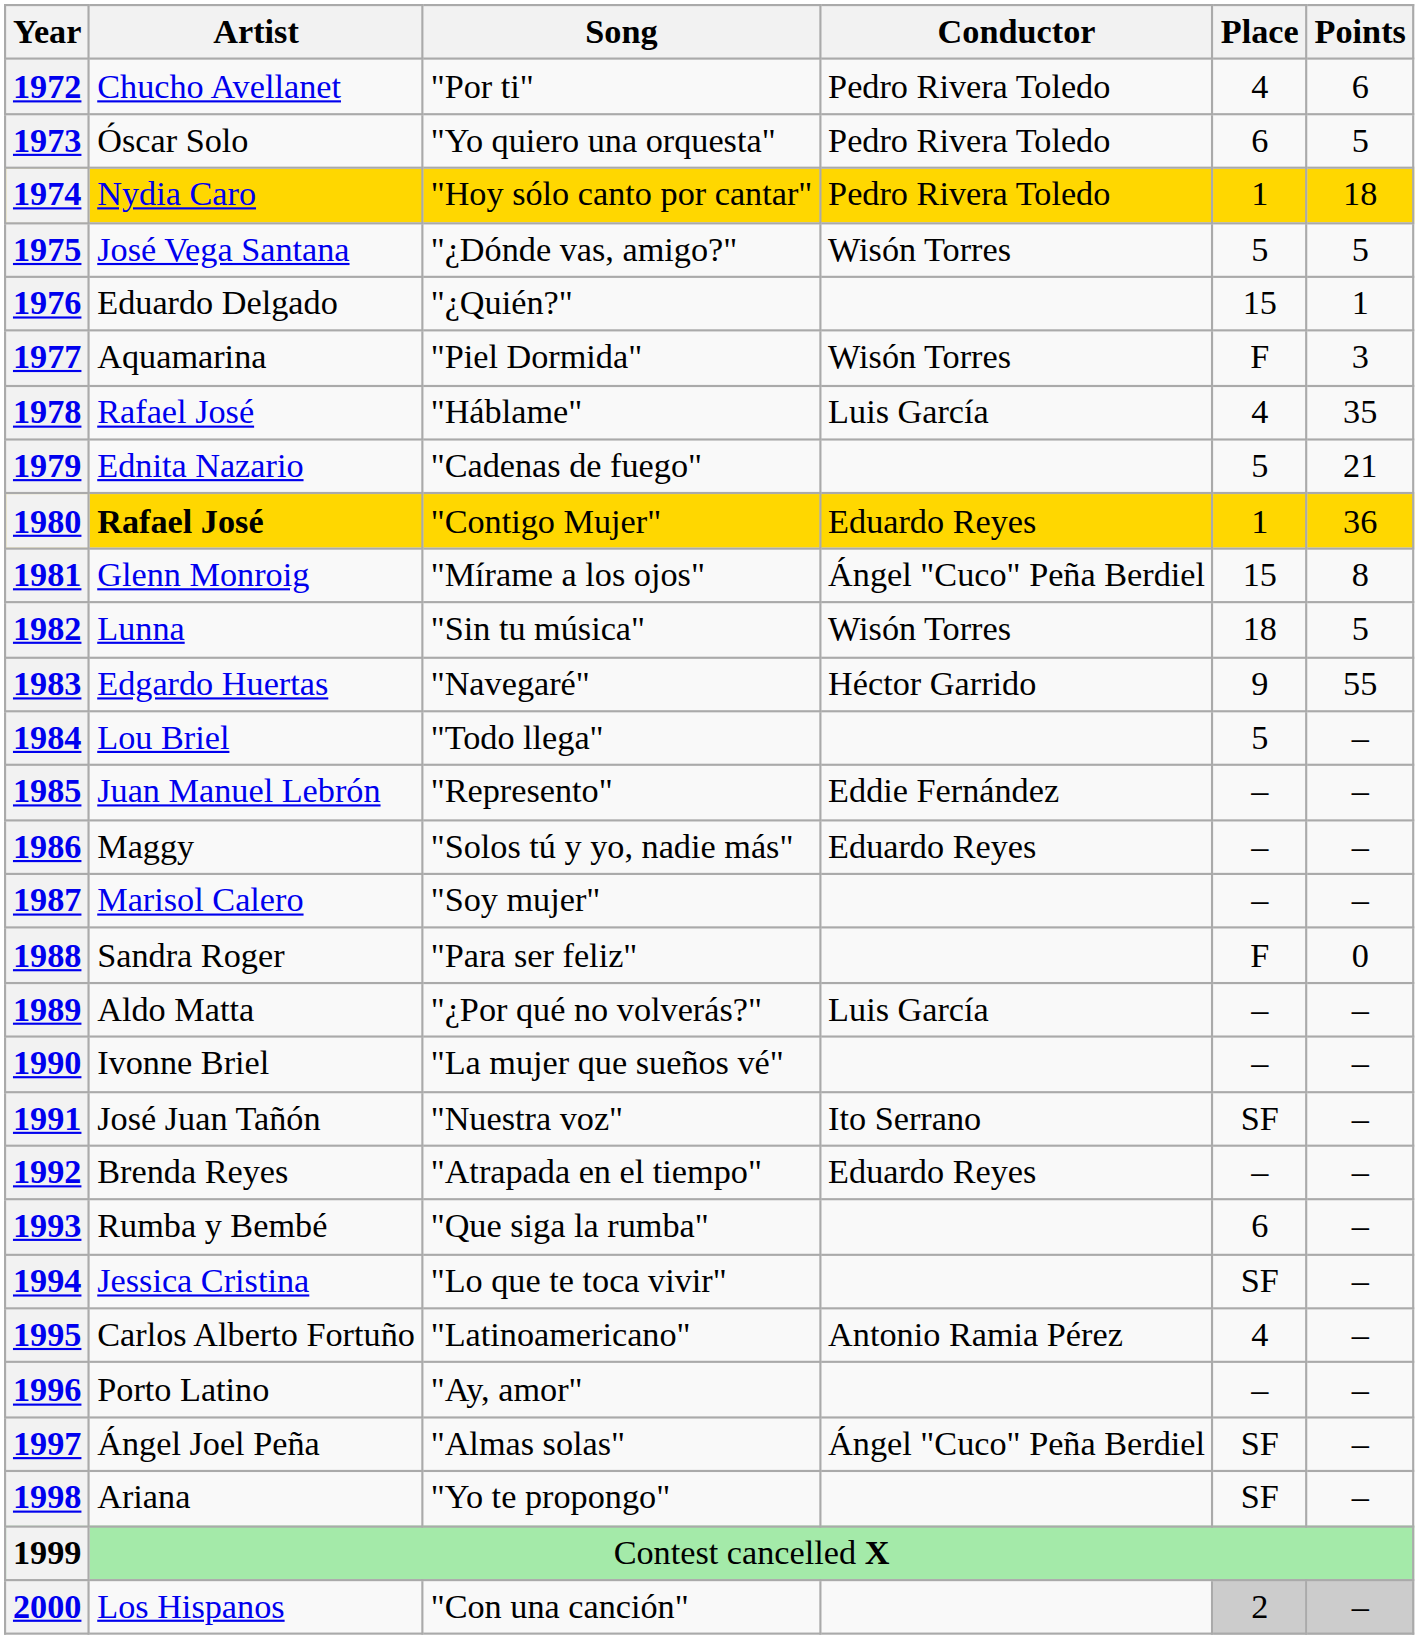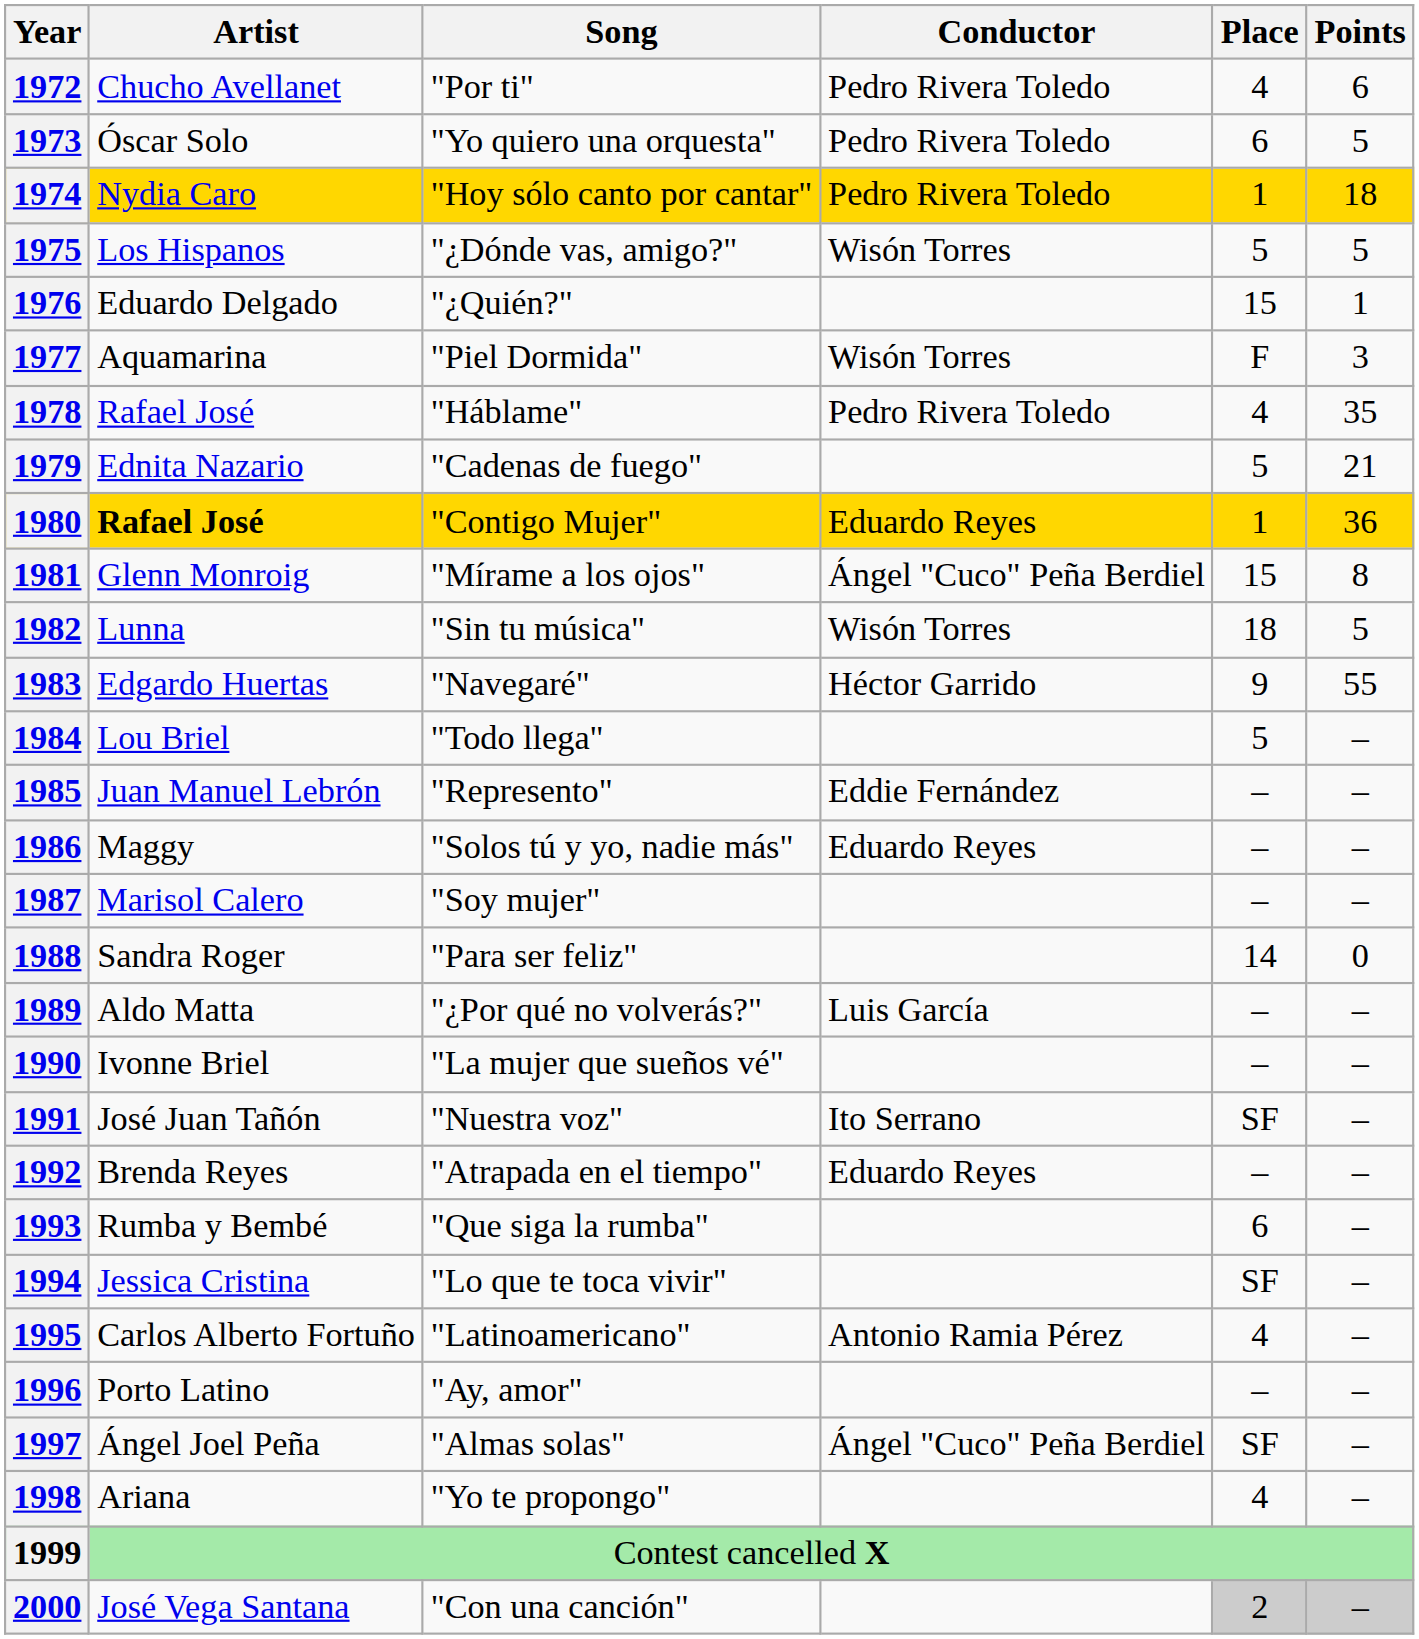 <table class="wikitable sortable plainrowheaders">
 <tr>
 <th scope="col">Year</th>
 <th scope="col">Artist</th>
 <th scope="col">Song</th>
 <th scope="col">Conductor</th>
 <th scope="col" data-sort-type="number">Place</th>
 <th scope="col" data-sort-type="number">Points</th>
 </tr>
 <tr>
 <th scope="row" style="text-align:center;"><a href='#'>1972</a></th>
 <td><a href='#'>Chucho Avellanet</a></td>
 <td>"Por ti"</td>
 <td>Pedro Rivera Toledo</td>
 <td style="text-align:center;">4</td>
 <td style="text-align:center;">6</td>
 </tr>
 <tr>
 <th scope="row" style="text-align:center;"><a href='#'>1973</a></th>
 <td>Óscar Solo</td>
 <td>"Yo quiero una orquesta"</td>
 <td>Pedro Rivera Toledo</td>
 <td style="text-align:center;">6</td>
 <td style="text-align:center;">5</td>
 </tr>
 <tr style="background-color:#FFD700;">
 <th scope="row" style="text-align:center;"><a href='#'>1974</a></th>
 <td><a href='#'>Nydia Caro</a></td>
 <td>"Hoy sólo canto por cantar"</td>
 <td>Pedro Rivera Toledo</td>
 <td style="text-align:center;">1</td>
 <td style="text-align:center;">18</td>
 </tr>
 <tr>
 <th scope="row" style="text-align:center;"><a href='#'>1975</a></th>
-<td><a href='#'>José Vega Santana</a></td>
+<td><a href='#'>Los Hispanos</a></td>
 <td>"¿Dónde vas, amigo?"</td>
 <td>Wisón Torres</td>
 <td style="text-align:center;">5</td>
 <td style="text-align:center;">5</td>
 </tr>
 <tr>
 <th scope="row" style="text-align:center;"><a href='#'>1976</a></th>
 <td>Eduardo Delgado</td>
 <td>"¿Quién?"</td>
 <td></td>
 <td style="text-align:center;">15</td>
 <td style="text-align:center;">1</td>
 </tr>
 <tr>
 <th scope="row" style="text-align:center;"><a href='#'>1977</a></th>
 <td>Aquamarina</td>
 <td>"Piel Dormida"</td>
 <td>Wisón Torres</td>
 <td style="text-align:center;">F</td>
 <td style="text-align:center;">3</td>
 </tr>
 <tr>
 <th scope="row" style="text-align:center;"><a href='#'>1978</a></th>
 <td><a href='#'>Rafael José</a></td>
 <td>"Háblame"</td>
-<td>Luis García</td>
+<td>Pedro Rivera Toledo</td>
 <td style="text-align:center;">4</td>
 <td style="text-align:center;">35</td>
 </tr>
 <tr>
 <th scope="row" style="text-align:center;"><a href='#'>1979</a></th>
 <td><a href='#'>Ednita Nazario</a></td>
 <td>"Cadenas de fuego"</td>
 <td></td>
 <td style="text-align:center;">5</td>
 <td style="text-align:center;">21</td>
 </tr>
 <tr style="background-color:#FFD700;">
 <th scope="row" style="text-align:center;"><a href='#'>1980</a></th>
 <td><strong>Rafael José</strong></td>
 <td>"Contigo Mujer"</td>
 <td>Eduardo Reyes</td>
 <td style="text-align:center;">1</td>
 <td style="text-align:center;">36</td>
 </tr>
 <tr>
 <th scope="row" style="text-align:center;"><a href='#'>1981</a></th>
 <td><a href='#'>Glenn Monroig</a></td>
 <td>"Mírame a los ojos"</td>
 <td>Ángel "Cuco" Peña Berdiel</td>
 <td style="text-align:center;">15</td>
 <td style="text-align:center;">8</td>
 </tr>
 <tr>
 <th scope="row" style="text-align:center;"><a href='#'>1982</a></th>
 <td><a href='#'>Lunna</a></td>
 <td>"Sin tu música"</td>
 <td>Wisón Torres</td>
 <td style="text-align:center;">18</td>
 <td style="text-align:center;">5</td>
 </tr>
 <tr>
 <th scope="row" style="text-align:center;"><a href='#'>1983</a></th>
 <td><a href='#'>Edgardo Huertas</a></td>
 <td>"Navegaré"</td>
 <td>Héctor Garrido</td>
 <td style="text-align:center;">9</td>
 <td style="text-align:center;">55</td>
 </tr>
 <tr>
 <th scope="row" style="text-align:center;"><a href='#'>1984</a></th>
 <td><a href='#'>Lou Briel</a></td>
 <td>"Todo llega"</td>
 <td></td>
 <td style="text-align:center;">5</td>
 <td style="text-align:center;">–</td>
 </tr>
 <tr>
 <th scope="row" style="text-align:center;"><a href='#'>1985</a></th>
 <td><a href='#'>Juan Manuel Lebrón</a></td>
 <td>"Represento"</td>
 <td>Eddie Fernández</td>
 <td style="text-align:center;">–</td>
 <td style="text-align:center;">–</td>
 </tr>
 <tr>
 <th scope="row" style="text-align:center;"><a href='#'>1986</a></th>
 <td>Maggy</td>
 <td>"Solos tú y yo, nadie más"</td>
 <td>Eduardo Reyes</td>
 <td style="text-align:center;">–</td>
 <td style="text-align:center;">–</td>
 </tr>
 <tr>
 <th scope="row" style="text-align:center;"><a href='#'>1987</a></th>
 <td><a href='#'>Marisol Calero</a></td>
 <td>"Soy mujer"</td>
 <td></td>
 <td style="text-align:center;">–</td>
 <td style="text-align:center;">–</td>
 </tr>
 <tr>
 <th scope="row" style="text-align:center;"><a href='#'>1988</a></th>
 <td>Sandra Roger</td>
 <td>"Para ser feliz"</td>
 <td></td>
-<td style="text-align:center;">F</td>
+<td style="text-align:center;">14</td>
 <td style="text-align:center;">0</td>
 </tr>
 <tr>
 <th scope="row" style="text-align:center;"><a href='#'>1989</a></th>
 <td>Aldo Matta</td>
 <td>"¿Por qué no volverás?"</td>
 <td>Luis García</td>
 <td style="text-align:center;">–</td>
 <td style="text-align:center;">–</td>
 </tr>
 <tr>
 <th scope="row" style="text-align:center;"><a href='#'>1990</a></th>
 <td>Ivonne Briel</td>
 <td>"La mujer que sueños vé"</td>
 <td></td>
 <td style="text-align:center;">–</td>
 <td style="text-align:center;">–</td>
 </tr>
 <tr>
 <th scope="row" style="text-align:center;"><a href='#'>1991</a></th>
 <td>José Juan Tañón</td>
 <td>"Nuestra voz"</td>
 <td>Ito Serrano</td>
 <td style="text-align:center;">SF</td>
 <td style="text-align:center;">–</td>
 </tr>
 <tr>
 <th scope="row" style="text-align:center;"><a href='#'>1992</a></th>
 <td>Brenda Reyes</td>
 <td>"Atrapada en el tiempo"</td>
 <td>Eduardo Reyes</td>
 <td style="text-align:center;">–</td>
 <td style="text-align:center;">–</td>
 </tr>
 <tr>
 <th scope="row" style="text-align:center;"><a href='#'>1993</a></th>
 <td>Rumba y Bembé</td>
 <td>"Que siga la rumba"</td>
 <td></td>
 <td style="text-align:center;">6</td>
 <td style="text-align:center;">–</td>
 </tr>
 <tr>
 <th scope="row" style="text-align:center;"><a href='#'>1994</a></th>
 <td><a href='#'>Jessica Cristina</a></td>
 <td>"Lo que te toca vivir"</td>
 <td></td>
 <td style="text-align:center;">SF</td>
 <td style="text-align:center;">–</td>
 </tr>
 <tr>
 <th scope="row" style="text-align:center;"><a href='#'>1995</a></th>
 <td>Carlos Alberto Fortuño</td>
 <td>"Latinoamericano"</td>
 <td>Antonio Ramia Pérez</td>
 <td style="text-align:center;">4</td>
 <td style="text-align:center;">–</td>
 </tr>
 <tr>
 <th scope="row" style="text-align:center;"><a href='#'>1996</a></th>
 <td>Porto Latino</td>
 <td>"Ay, amor"</td>
 <td></td>
 <td style="text-align:center;">–</td>
 <td style="text-align:center;">–</td>
 </tr>
 <tr>
 <th scope="row" style="text-align:center;"><a href='#'>1997</a></th>
 <td>Ángel Joel Peña</td>
 <td>"Almas solas"</td>
 <td>Ángel "Cuco" Peña Berdiel</td>
 <td style="text-align:center;">SF</td>
 <td style="text-align:center;">–</td>
 </tr>
 <tr>
 <th scope="row" style="text-align:center;"><a href='#'>1998</a></th>
 <td>Ariana</td>
 <td>"Yo te propongo"</td>
 <td></td>
-<td style="text-align:center;">SF</td>
+<td style="text-align:center;">4</td>
 <td style="text-align:center;">–</td>
 </tr>
 <tr style="background-color:#A4EAA9;">
 <th scope="row" style="text-align:center;">1999</th>
 <td colspan="5" style="text-align:center;">Contest cancelled <strong>X</strong></td>
 </tr>
 <tr>
 <th scope="row" style="text-align:center;"><a href='#'>2000</a></th>
-<td><a href='#'>Los Hispanos</a></td>
+<td><a href='#'>José Vega Santana</a></td>
 <td>"Con una canción"</td>
 <td></td>
 <td style="text-align:center; background-color:#CCC;">2</td>
 <td style="text-align:center; background-color:#CCC;">–</td>
 </tr>
 </table>
